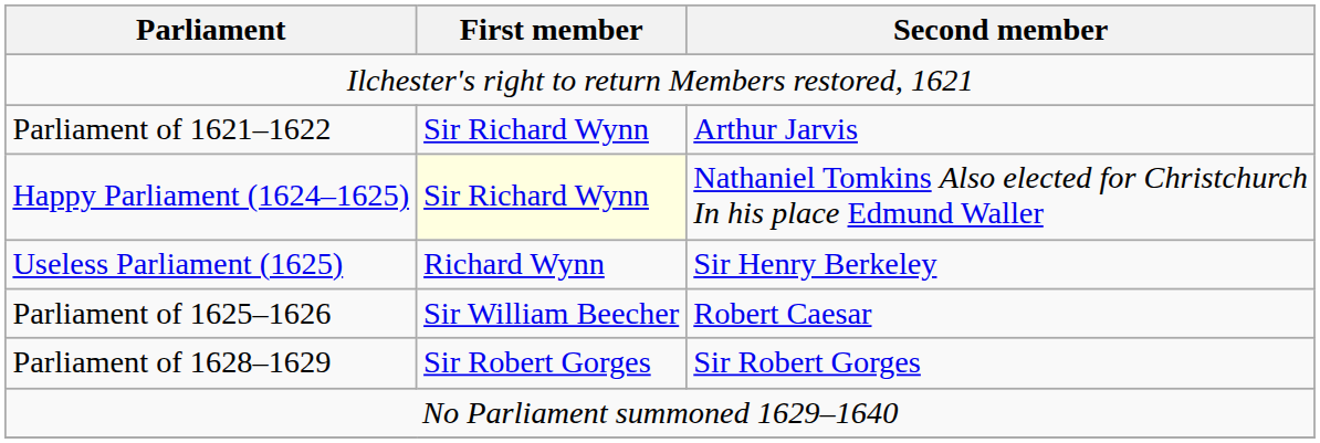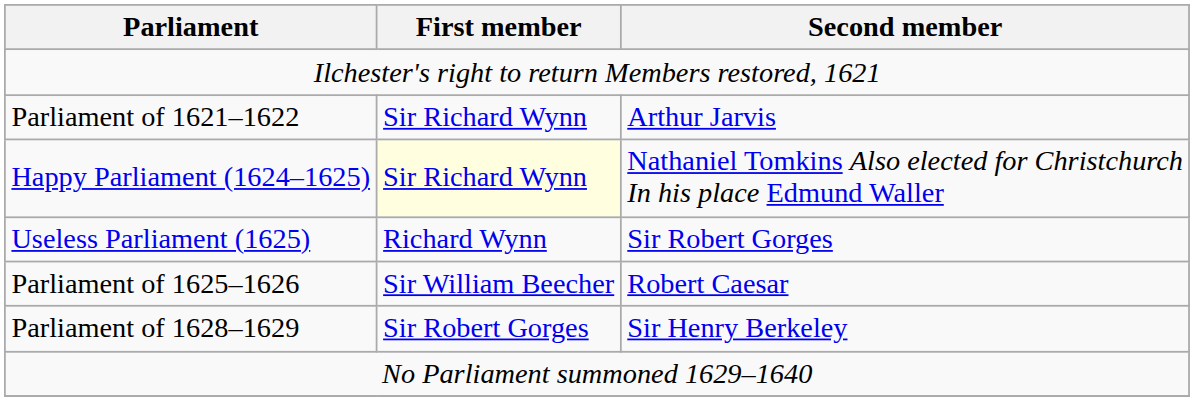 <table class="wikitable">
 <tr>
 <th>Parliament</th>
 <th>First member</th>
 <th>Second member</th>
 </tr>
 <tr>
 <td colspan="4" align="center"><em>Ilchester's right to return Members restored, 1621</em></td>
 </tr>
 <tr>
 <td>Parliament of 1621–1622</td>
 <td><a href='#'>Sir Richard Wynn</a></td>
 <td><a href='#'>Arthur Jarvis</a></td>
 </tr>
 <tr>
 <td><a href='#'>Happy Parliament (1624–1625)</a></td>
 <td style="background: lightyellow;"><a href='#'>Sir Richard Wynn</a></td>
 <td><a href='#'>Nathaniel Tomkins</a> <em>Also elected for Christchurch</em><br><em>In his place</em> <a href='#'>Edmund Waller</a></td>
 </tr>
 <tr>
 <td><a href='#'>Useless Parliament (1625)</a></td>
 <td><a href='#'>Richard Wynn</a></td>
-<td><a href='#'>Sir Henry Berkeley</a></td>
+<td><a href='#'>Sir Robert Gorges</a></td>
 </tr>
 <tr>
 <td>Parliament of 1625–1626</td>
 <td><a href='#'>Sir William Beecher</a></td>
 <td><a href='#'>Robert Caesar</a></td>
 </tr>
 <tr>
 <td>Parliament of 1628–1629</td>
 <td><a href='#'>Sir Robert Gorges</a></td>
-<td><a href='#'>Sir Robert Gorges</a></td>
+<td><a href='#'>Sir Henry Berkeley</a></td>
 </tr>
 <tr>
 <td colspan="4" align="center"><em>No Parliament summoned 1629–1640</em></td>
 </tr>
 <tr>
 </tr>
 </table>
